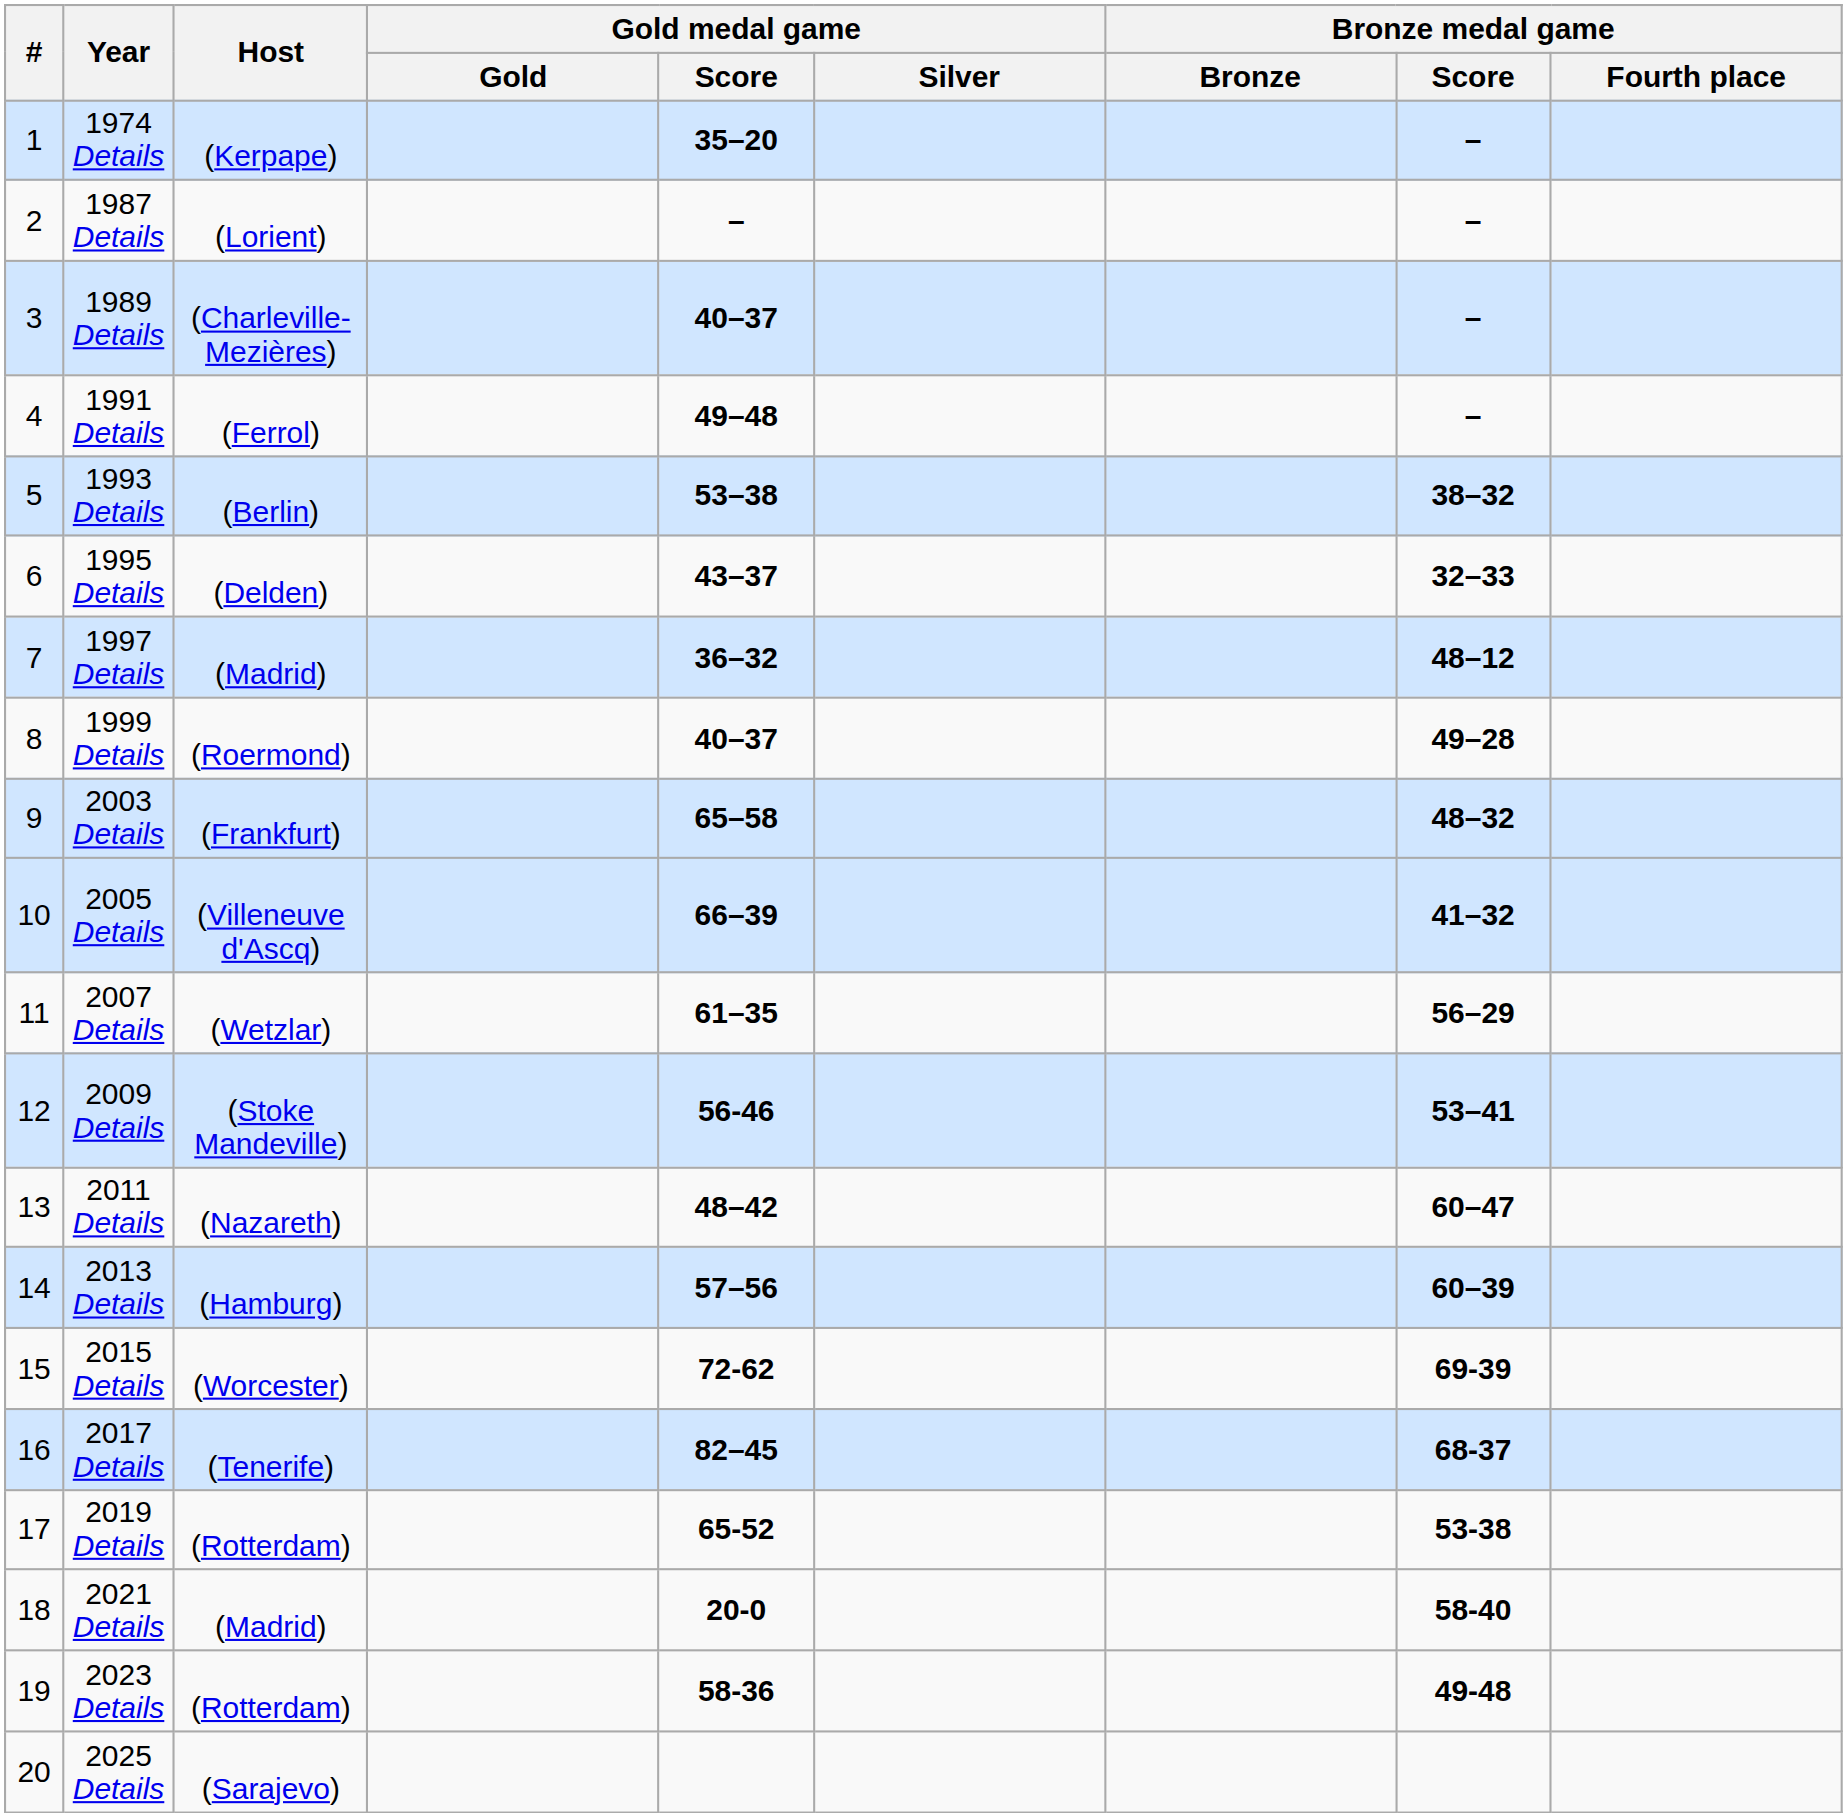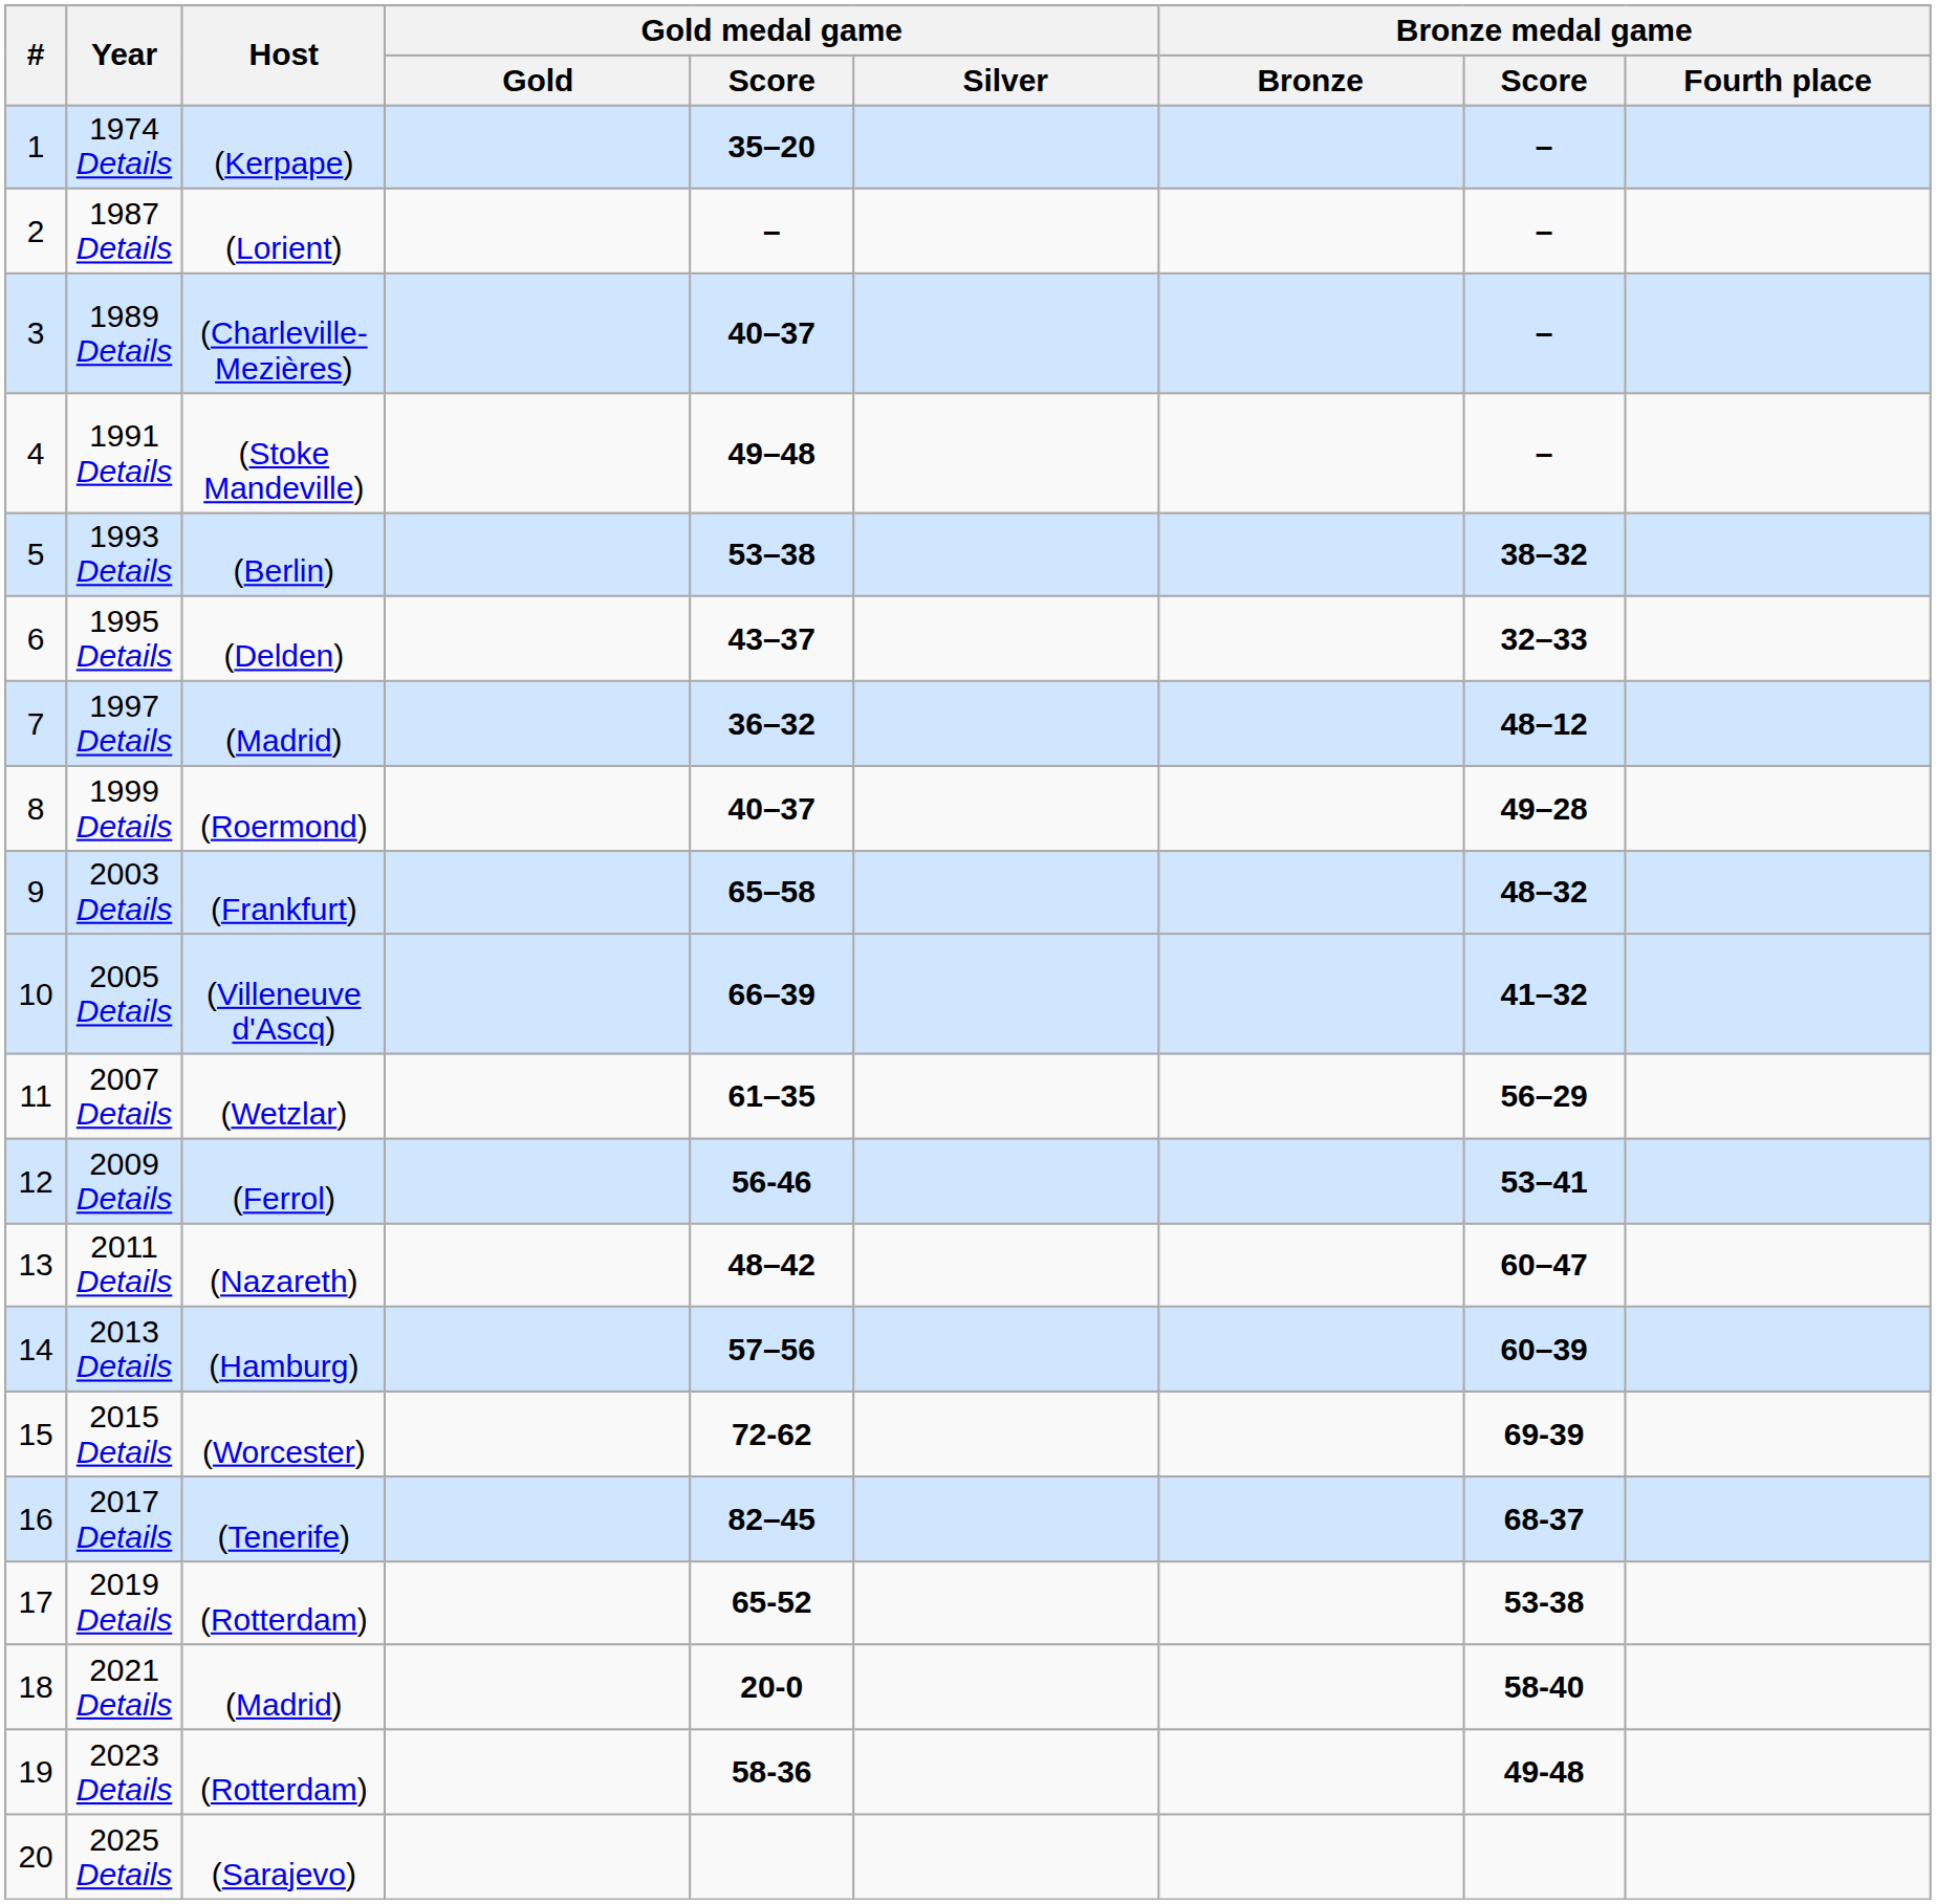 <table class=wikitable style="text-align:center; font-size:90%; width:100%">
 <tr>
 <th rowspan=2 width=3%>#</th>
 <th rowspan=2 width=5%>Year</th>
 <th rowspan=2 width=10%>Host</th>
 <th colspan=3>Gold medal game</th>
 <th colspan=3>Bronze medal game</th>
 </tr>
 <tr>
 <th width=15%>Gold</th>
 <th width=8%>Score</th>
 <th width=15%>Silver</th>
 <th width=15%>Bronze</th>
 <th width=8%>Score</th>
 <th width=15%>Fourth place</th>
 </tr>
 <tr style="background:#D0E6FF;">
 <td>1</td>
 <td>1974 <br> <em><a href='#'>Details</a></em></td>
 <td><br> (<a href='#'>Kerpape</a>)</td>
 <td></td>
 <td><strong>35–20</strong></td>
 <td></td>
 <td></td>
 <td><strong>–</strong></td>
 <td></td>
 </tr>
 <tr>
 <td>2</td>
 <td>1987 <br> <em><a href='#'>Details</a></em></td>
 <td><br> (<a href='#'>Lorient</a>)</td>
 <td></td>
 <td><strong>–</strong></td>
 <td></td>
 <td></td>
 <td><strong>–</strong></td>
 <td></td>
 </tr>
 <tr style="background:#D0E6FF;">
 <td>3</td>
 <td>1989 <br> <em><a href='#'>Details</a></em></td>
 <td><br> (<a href='#'>Charleville-Mezières</a>)</td>
 <td></td>
 <td><strong>40–37</strong></td>
 <td></td>
 <td></td>
 <td><strong>–</strong></td>
 <td></td>
 </tr>
 <tr>
 <td>4</td>
 <td>1991 <br> <em><a href='#'>Details</a></em></td>
-<td><br> (<a href='#'>Ferrol</a>)</td>
+<td><br> (<a href='#'>Stoke Mandeville</a>)</td>
 <td></td>
 <td><strong>49–48</strong></td>
 <td></td>
 <td></td>
 <td><strong>–</strong></td>
 <td></td>
 </tr>
 <tr style="background:#D0E6FF;">
 <td>5</td>
 <td>1993 <br> <em><a href='#'>Details</a></em></td>
 <td><br> (<a href='#'>Berlin</a>)</td>
 <td></td>
 <td><strong>53–38</strong></td>
 <td></td>
 <td></td>
 <td><strong>38–32</strong></td>
 <td></td>
 </tr>
 <tr>
 <td>6</td>
 <td>1995 <br> <em><a href='#'>Details</a></em></td>
 <td><br> (<a href='#'>Delden</a>)</td>
 <td></td>
 <td><strong>43–37</strong></td>
 <td></td>
 <td></td>
 <td><strong>32–33</strong></td>
 <td></td>
 </tr>
 <tr style="background:#D0E6FF;">
 <td>7</td>
 <td>1997 <br> <em><a href='#'>Details</a></em></td>
 <td><br> (<a href='#'>Madrid</a>)</td>
 <td></td>
 <td><strong>36–32</strong></td>
 <td></td>
 <td></td>
 <td><strong>48–12</strong></td>
 <td></td>
 </tr>
 <tr>
 <td>8</td>
 <td>1999 <br> <em><a href='#'>Details</a></em></td>
 <td><br> (<a href='#'>Roermond</a>)</td>
 <td></td>
 <td><strong>40–37</strong></td>
 <td></td>
 <td></td>
 <td><strong>49–28</strong></td>
 <td></td>
 </tr>
 <tr style="background:#D0E6FF;">
 <td>9</td>
 <td>2003 <br> <em><a href='#'>Details</a></em></td>
 <td><br> (<a href='#'>Frankfurt</a>)</td>
 <td></td>
 <td><strong>65–58</strong></td>
 <td></td>
 <td></td>
 <td><strong>48–32</strong></td>
 <td></td>
 </tr>
 <tr style="background:#D0E6FF;">
 <td>10</td>
 <td>2005 <br> <em><a href='#'>Details</a></em></td>
 <td><br> (<a href='#'>Villeneuve d'Ascq</a>)</td>
 <td></td>
 <td><strong>66–39</strong></td>
 <td></td>
 <td></td>
 <td><strong>41–32</strong></td>
 <td></td>
 </tr>
 <tr>
 <td>11</td>
 <td>2007 <br> <em><a href='#'>Details</a></em></td>
 <td><br> (<a href='#'>Wetzlar</a>)</td>
 <td></td>
 <td><strong>61–35</strong></td>
 <td></td>
 <td></td>
 <td><strong>56–29</strong></td>
 <td></td>
 </tr>
 <tr style="background:#D0E6FF;">
 <td>12</td>
 <td>2009 <br> <em><a href='#'>Details</a></em></td>
-<td><br> (<a href='#'>Stoke Mandeville</a>)</td>
+<td><br> (<a href='#'>Ferrol</a>)</td>
 <td></td>
 <td><strong>56-46</strong></td>
 <td></td>
 <td></td>
 <td><strong>53–41</strong></td>
 <td></td>
 </tr>
 <tr>
 <td>13</td>
 <td>2011 <br> <em><a href='#'>Details</a></em></td>
 <td><br> (<a href='#'>Nazareth</a>)</td>
 <td></td>
 <td><strong>48–42</strong></td>
 <td></td>
 <td></td>
 <td><strong>60–47</strong></td>
 <td></td>
 </tr>
 <tr style="background:#D0E6FF;">
 <td>14</td>
 <td>2013 <br> <em><a href='#'>Details</a></em></td>
 <td><br> (<a href='#'>Hamburg</a>)</td>
 <td></td>
 <td><strong>57–56</strong></td>
 <td></td>
 <td></td>
 <td><strong>60–39</strong></td>
 <td></td>
 </tr>
 <tr>
 <td>15</td>
 <td>2015 <br> <em><a href='#'>Details</a></em></td>
 <td><br> (<a href='#'>Worcester</a>)</td>
 <td></td>
 <td><strong>72-62</strong></td>
 <td></td>
 <td></td>
 <td><strong>69-39</strong></td>
 <td></td>
 </tr>
 <tr style="background:#D0E6FF;">
 <td>16</td>
 <td>2017 <br> <em><a href='#'>Details</a></em></td>
 <td><br> (<a href='#'>Tenerife</a>)</td>
 <td></td>
 <td><strong>82–45</strong></td>
 <td></td>
 <td></td>
 <td><strong>68-37</strong></td>
 <td></td>
 </tr>
 <tr>
 <td>17</td>
 <td>2019 <br> <em><a href='#'>Details</a></em></td>
 <td><br> (<a href='#'>Rotterdam</a>)</td>
 <td></td>
 <td><strong>65-52</strong></td>
 <td></td>
 <td></td>
 <td><strong>53-38</strong></td>
 <td></td>
 </tr>
 <tr>
 <td>18</td>
 <td>2021 <br> <em><a href='#'>Details</a></em></td>
 <td><br> (<a href='#'>Madrid</a>)</td>
 <td></td>
 <td><strong>20-0</strong></td>
 <td></td>
 <td></td>
 <td><strong>58-40</strong></td>
 <td></td>
 </tr>
 <tr>
 <td>19</td>
 <td>2023 <br> <em><a href='#'>Details</a></em></td>
 <td><br> (<a href='#'>Rotterdam</a>)</td>
 <td></td>
 <td><strong>58-36</strong></td>
 <td></td>
 <td></td>
 <td><strong>49-48</strong></td>
 <td></td>
 </tr>
 <tr>
 <td>20</td>
 <td>2025 <br> <em><a href='#'>Details</a></em></td>
 <td> <br> (<a href='#'>Sarajevo</a>)</td>
 <td></td>
 <td><strong> </strong></td>
 <td></td>
 <td></td>
 <td><strong> </strong></td>
 <td></td>
 </tr>
 </table>
